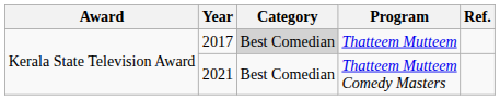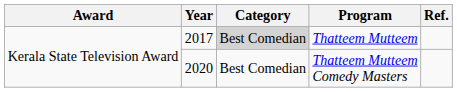 <table class="wikitable sortable">
 <tr>
 <th>Award</th>
 <th>Year</th>
 <th>Category</th>
 <th>Program</th>
 <th>Ref.</th>
 </tr>
 <tr>
 <td rowspan=2>Kerala State Television Award</td>
 <td>2017</td>
 <td style="background: lightgrey;">Best Comedian</td>
 <td><em><a href='#'>Thatteem Mutteem</a></em></td>
 <td></td>
 </tr>
 <tr>
-<td>2021</td>
+<td>2020</td>
 <td>Best Comedian</td>
 <td><em><a href='#'>Thatteem Mutteem</a></em> <br> <em>Comedy Masters</em></td>
 <td></td>
 </tr>
 </table>
